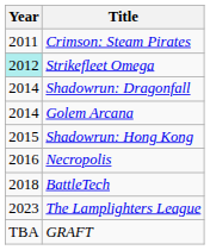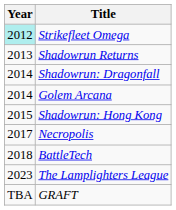 <table class="wikitable">
 <tr>
 <th>Year</th>
 <th>Title</th>
 </tr>
 <tr>
-<td>2011</td>
-<td><em><a href='#'>Crimson: Steam Pirates</a></em></td>
+<td style="background: paleturquoise;">2012</td>
+<td><em><a href='#'>Strikefleet Omega</a></em></td>
 </tr>
 <tr>
-<td style="background: paleturquoise;">2012</td>
-<td><em><a href='#'>Strikefleet Omega</a></em></td>
+<td>2013</td>
+<td><em><a href='#'>Shadowrun Returns</a></em></td>
 </tr>
 <tr>
 <td>2014</td>
 <td><em><a href='#'>Shadowrun: Dragonfall</a></em></td>
 </tr>
 <tr>
 <td>2014</td>
 <td><em><a href='#'>Golem Arcana</a></em></td>
 </tr>
 <tr>
 <td>2015</td>
 <td><em><a href='#'>Shadowrun: Hong Kong</a></em></td>
 </tr>
 <tr>
-<td>2016</td>
+<td>2017</td>
 <td><em><a href='#'>Necropolis</a></em></td>
 </tr>
 <tr>
 <td>2018</td>
 <td><em><a href='#'>BattleTech</a></em></td>
 </tr>
 <tr>
 <td>2023</td>
 <td><em><a href='#'>The Lamplighters League</a></em></td>
 </tr>
 <tr>
 <td>TBA</td>
 <td><em>GRAFT</em></td>
 </tr>
 </table>
